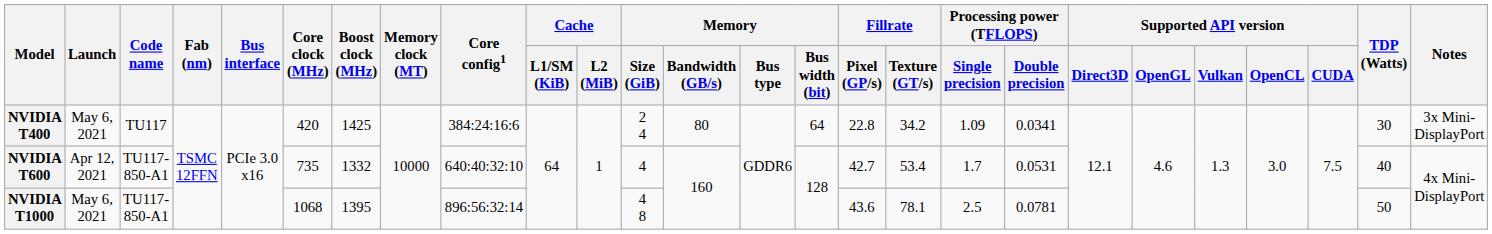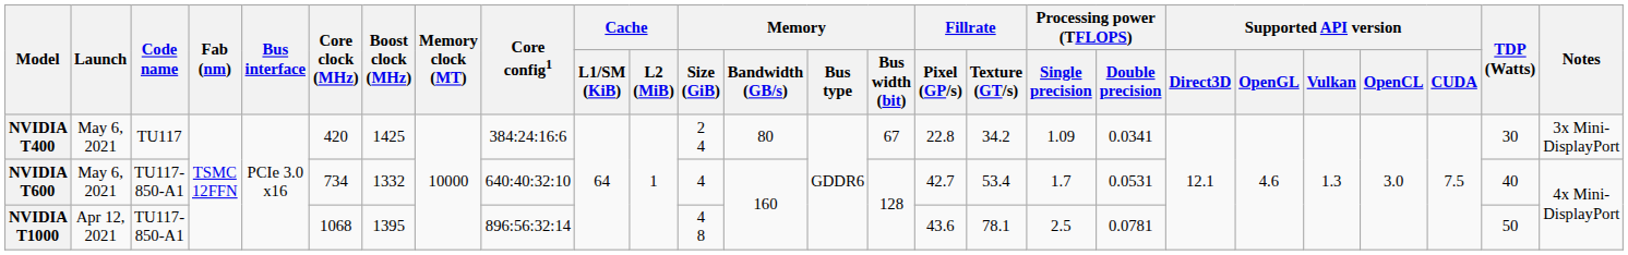 <table class="mw-datatable wikitable sortable sort-under" style="font-size:85%; text-align:center;">
 <tr>
 <th rowspan="2">Model</th>
 <th rowspan="2">Launch</th>
 <th rowspan="2"><a href='#'>Code name</a></th>
 <th rowspan="2">Fab<br>(<a href='#'>nm</a>)</th>
 <th rowspan="2"><a href='#'>Bus</a> <a href='#'>interface</a></th>
 <th rowspan="2">Core clock<br>(<a href='#'>MHz</a>)</th>
 <th rowspan="2">Boost clock<br>(<a href='#'>MHz</a>)</th>
 <th rowspan="2">Memory clock<br>(<a href='#'>MT</a>)</th>
 <th rowspan="2">Core config<sup>1</sup></th>
 <th colspan="2"><a href='#'>Cache</a></th>
 <th colspan="4">Memory</th>
 <th colspan="2"><a href='#'>Fillrate</a></th>
 <th colspan="2">Processing power (T<a href='#'>FLOPS</a>)</th>
 <th colspan="5">Supported <a href='#'>API</a> version</th>
 <th rowspan="2"><a href='#'>TDP</a><br>(Watts)</th>
 <th rowspan="2">Notes</th>
 </tr>
 <tr>
 <th>L1/SM (<a href='#'>KiB</a>)</th>
 <th>L2<br>(<a href='#'>MiB</a>)</th>
 <th>Size<br>(<a href='#'>GiB</a>)</th>
 <th>Bandwidth<br>(<a href='#'>GB/s</a>)</th>
 <th>Bus type</th>
 <th>Bus width<br>(<a href='#'>bit</a>)</th>
 <th>Pixel<br>(<a href='#'>GP</a>/s)</th>
 <th>Texture<br>(<a href='#'>GT</a>/s)</th>
 <th><a href='#'>Single precision</a></th>
 <th><a href='#'>Double precision</a></th>
 <th><a href='#'>Direct3D</a></th>
 <th><a href='#'>OpenGL</a></th>
 <th><a href='#'>Vulkan</a></th>
 <th><a href='#'>OpenCL</a></th>
 <th><a href='#'>CUDA</a></th>
 </tr>
 <tr>
 <th>NVIDIA T400 </th>
 <td>May 6, 2021</td>
 <td>TU117</td>
 <td rowspan="3"><a href='#'>TSMC</a><br><a href='#'>12FFN</a></td>
 <td rowspan="3">PCIe 3.0 x16</td>
 <td>420</td>
 <td>1425</td>
 <td rowspan="3">10000</td>
 <td>384:24:16:6</td>
 <td rowspan="3">64</td>
 <td rowspan="3">1</td>
 <td>2<br>4</td>
 <td>80</td>
 <td rowspan="3">GDDR6</td>
-<td>64</td>
+<td>67</td>
 <td>22.8</td>
 <td>34.2</td>
 <td>1.09</td>
 <td>0.0341</td>
 <td rowspan="3">12.1</td>
 <td rowspan="3">4.6</td>
 <td rowspan="3">1.3</td>
 <td rowspan="3">3.0</td>
 <td rowspan="3">7.5</td>
 <td>30</td>
 <td>3x Mini-DisplayPort</td>
 </tr>
 <tr>
 <th>NVIDIA T600 </th>
-<td>Apr 12, 2021</td>
+<td>May 6, 2021</td>
 <td>TU117-850-A1</td>
-<td>735</td>
+<td>734</td>
 <td>1332</td>
 <td>640:40:32:10</td>
 <td>4</td>
 <td rowspan="2">160</td>
 <td rowspan="2">128</td>
 <td>42.7</td>
 <td>53.4</td>
 <td>1.7</td>
 <td>0.0531</td>
 <td>40</td>
 <td rowspan="2">4x Mini-DisplayPort</td>
 </tr>
 <tr>
 <th>NVIDIA T1000 </th>
-<td>May 6, 2021</td>
+<td>Apr 12, 2021</td>
 <td>TU117-850-A1</td>
 <td>1068</td>
 <td>1395</td>
 <td>896:56:32:14</td>
 <td>4<br>8</td>
 <td>43.6</td>
 <td>78.1</td>
 <td>2.5</td>
 <td>0.0781</td>
 <td>50</td>
 </tr>
 </table>
